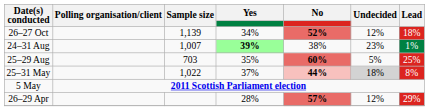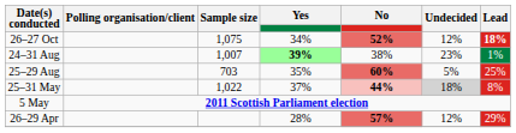 <table class="wikitable sortable" style="text-align: center; line-height: 14px; font-size: 95%;">
 <tr>
 <th rowspan="2">Date(s)<br>conducted</th>
 <th rowspan="2">Polling organisation/client</th>
 <th rowspan="2">Sample size</th>
 <th>Yes</th>
 <th>No</th>
 <th rowspan="2">Undecided</th>
 <th rowspan="2">Lead</th>
 </tr>
 <tr>
 <th class="unsortable" style="background: rgb(0, 129, 66); width: 100px; color: white;"></th>
 <th class="unsortable" style="background: rgb(220, 36, 31); width: 100px; color: white;"></th>
 </tr>
 <tr>
 <td data-sort-value="2011-10-27">26–27 Oct</td>
 <td></td>
-<td>1,139</td>
+<td>1,075</td>
 <td>34%</td>
 <td style="background: rgb(233, 107, 103);"><strong>52%</strong></td>
 <td>12%</td>
-<td style="background: rgb(220, 36, 31); color: white;">18%</td>
+<td style="background: rgb(220, 36, 31); color: white;"><strong>18%</strong></td>
 </tr>
 <tr>
 <td data-sort-value="2011-08-31">24–31 Aug</td>
 <td></td>
 <td>1,007</td>
 <td style="background: rgb(153, 255, 153);"><strong>39%</strong></td>
 <td>38%</td>
 <td>23%</td>
 <td style="background: rgb(0, 129, 66); color: white;">1%</td>
 </tr>
 <tr>
 <td data-sort-value="2011-08-29">25–29 Aug</td>
 <td></td>
 <td>703</td>
 <td>35%</td>
 <td style="background: rgb(233, 107, 103);"><strong>60%</strong></td>
 <td>5%</td>
 <td style="background: rgb(220, 36, 31); color: white;">25%</td>
 </tr>
 <tr>
 <td data-sort-value="2011-05-31">25–31 May</td>
 <td> </td>
 <td>1,022</td>
 <td>37%</td>
 <td style="background: rgb(248, 193, 190);"><strong>44%</strong></td>
 <td style="background: lightgrey;">18%</td>
 <td style="background: rgb(220, 36, 31); color: white;">8%</td>
 </tr>
 <tr>
 <td data-sort-value="2011-05-05">5 May</td>
 <td colspan="8"><strong><a href='#'>2011 Scottish Parliament election</a></strong></td>
 </tr>
 <tr>
 <td data-sort-value="2011-04-29">26–29 Apr</td>
 <td></td>
 <td></td>
 <td>28%</td>
 <td style="background: rgb(233, 107, 103);"><strong>57%</strong></td>
 <td>12%</td>
 <td style="background: rgb(220, 36, 31); color: white;">29%</td>
 </tr>
 <tr>
 </tr>
 </table>
